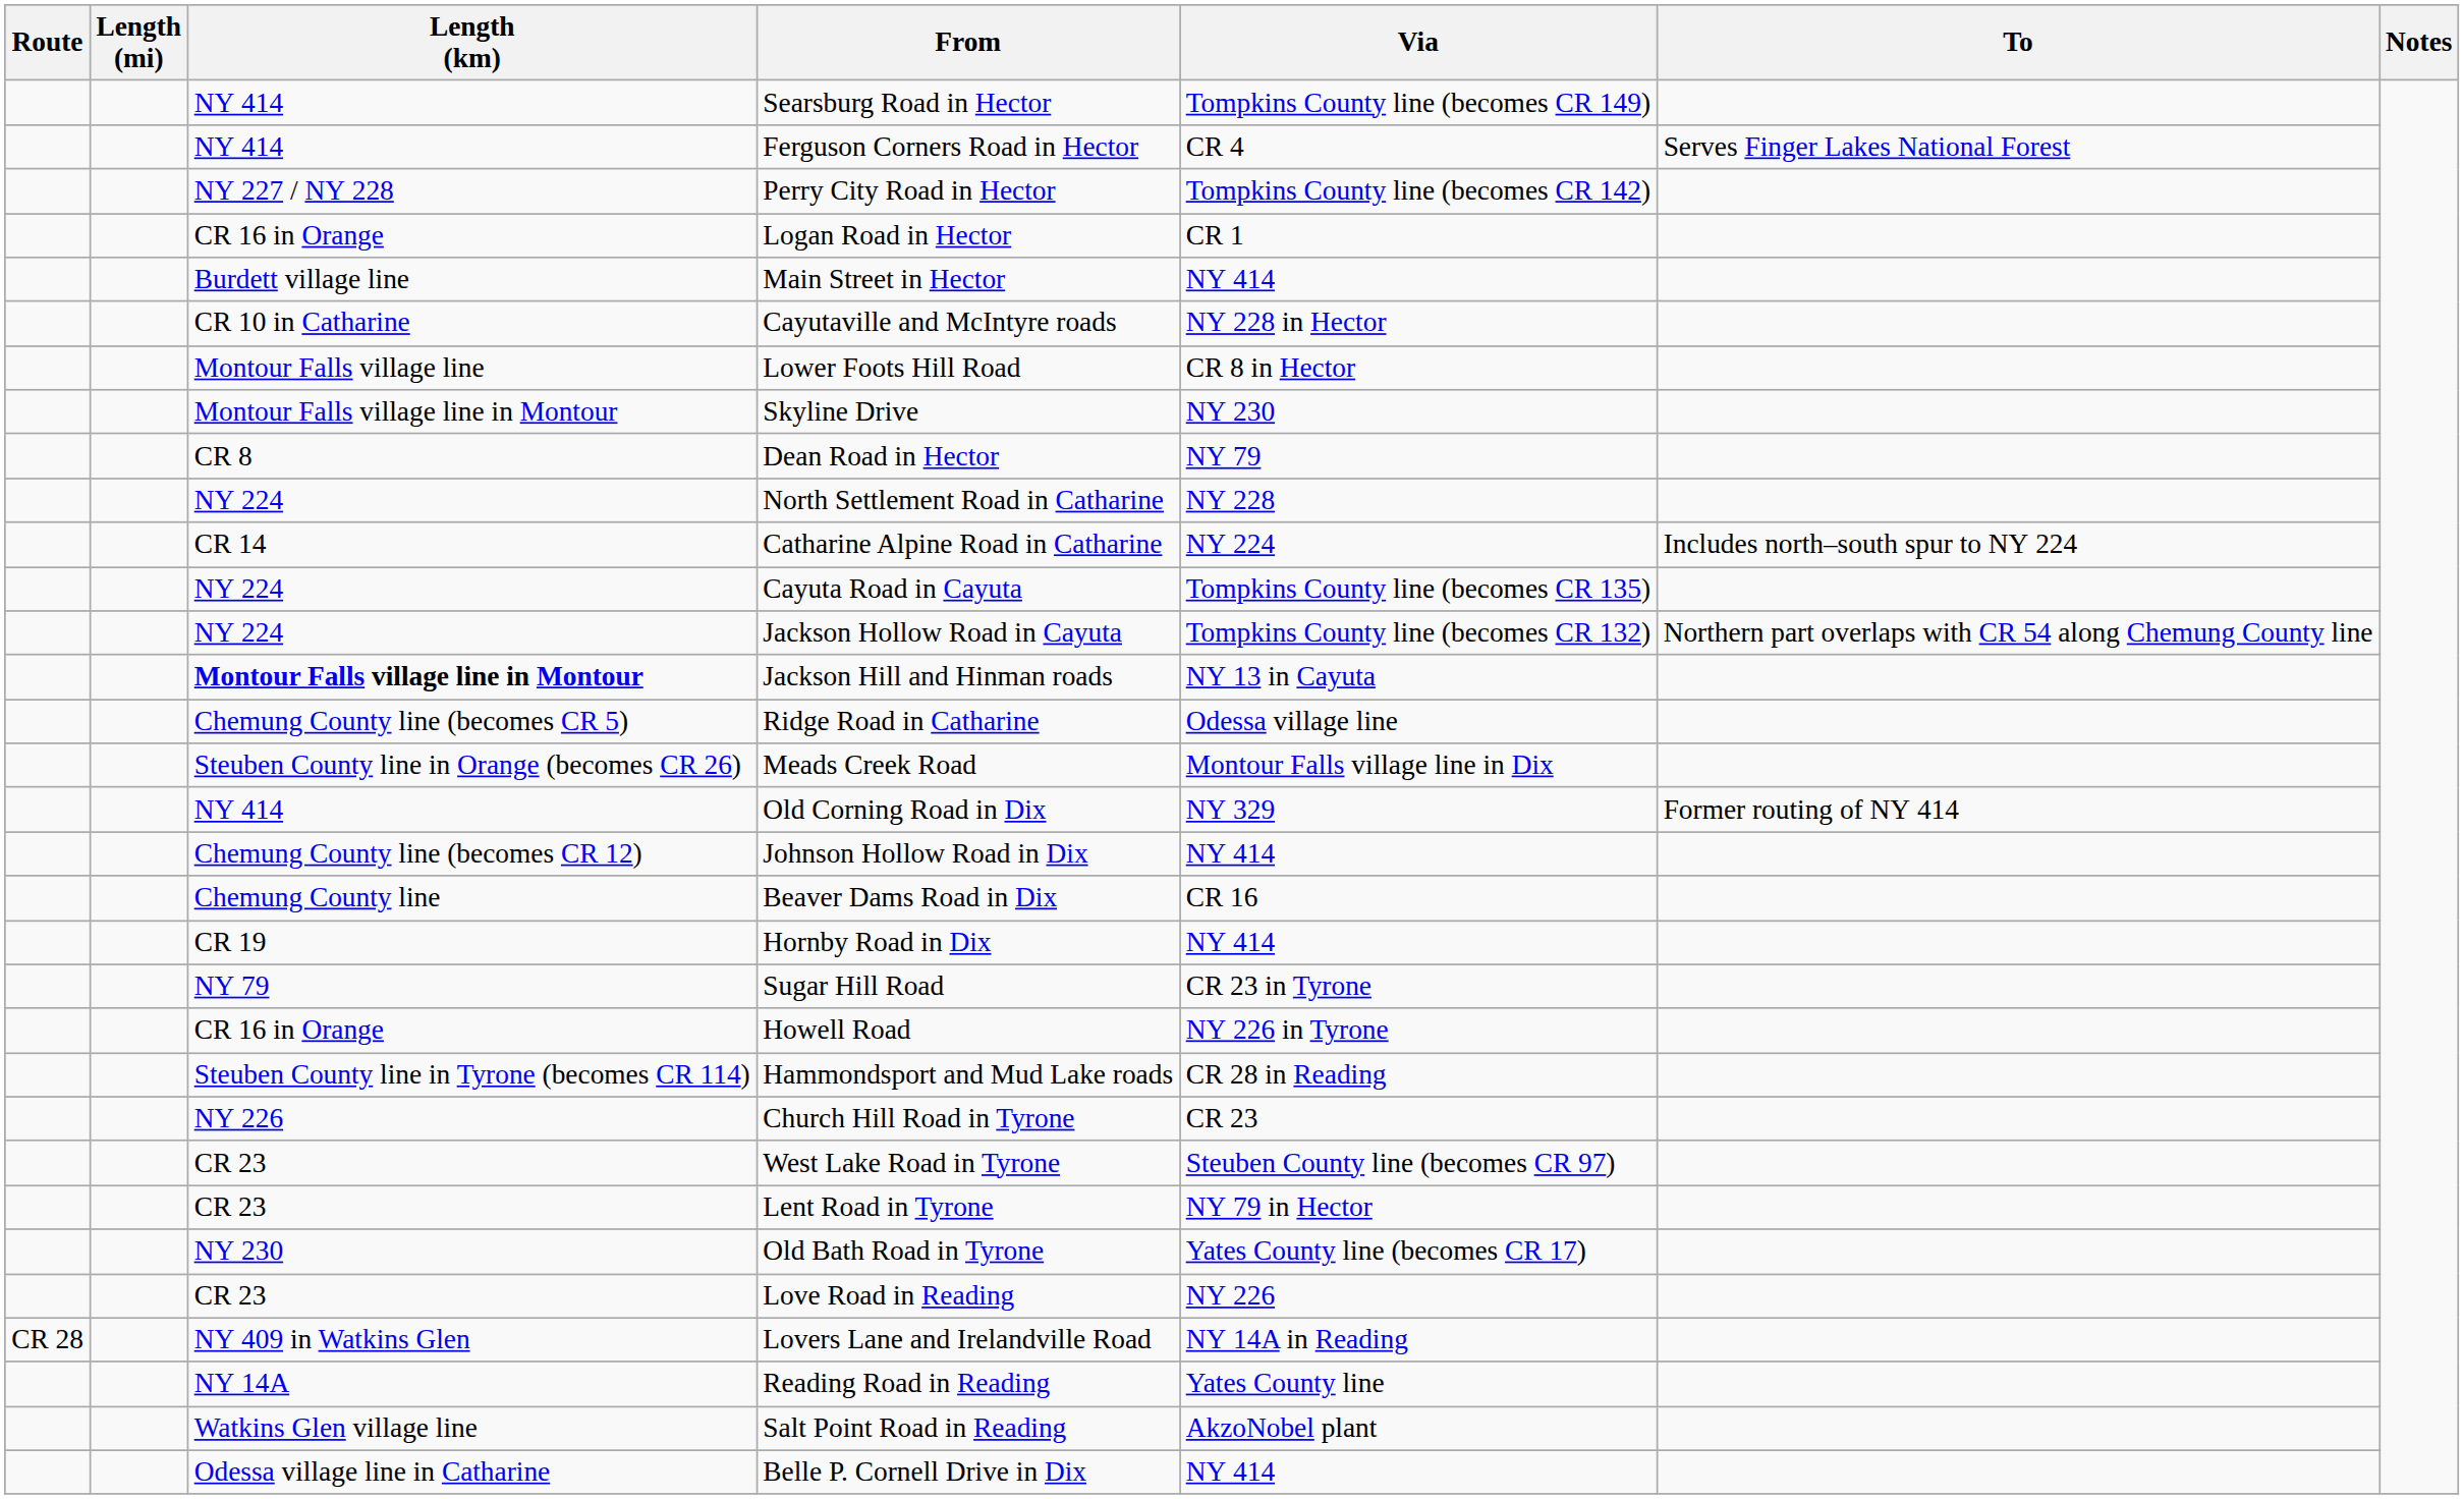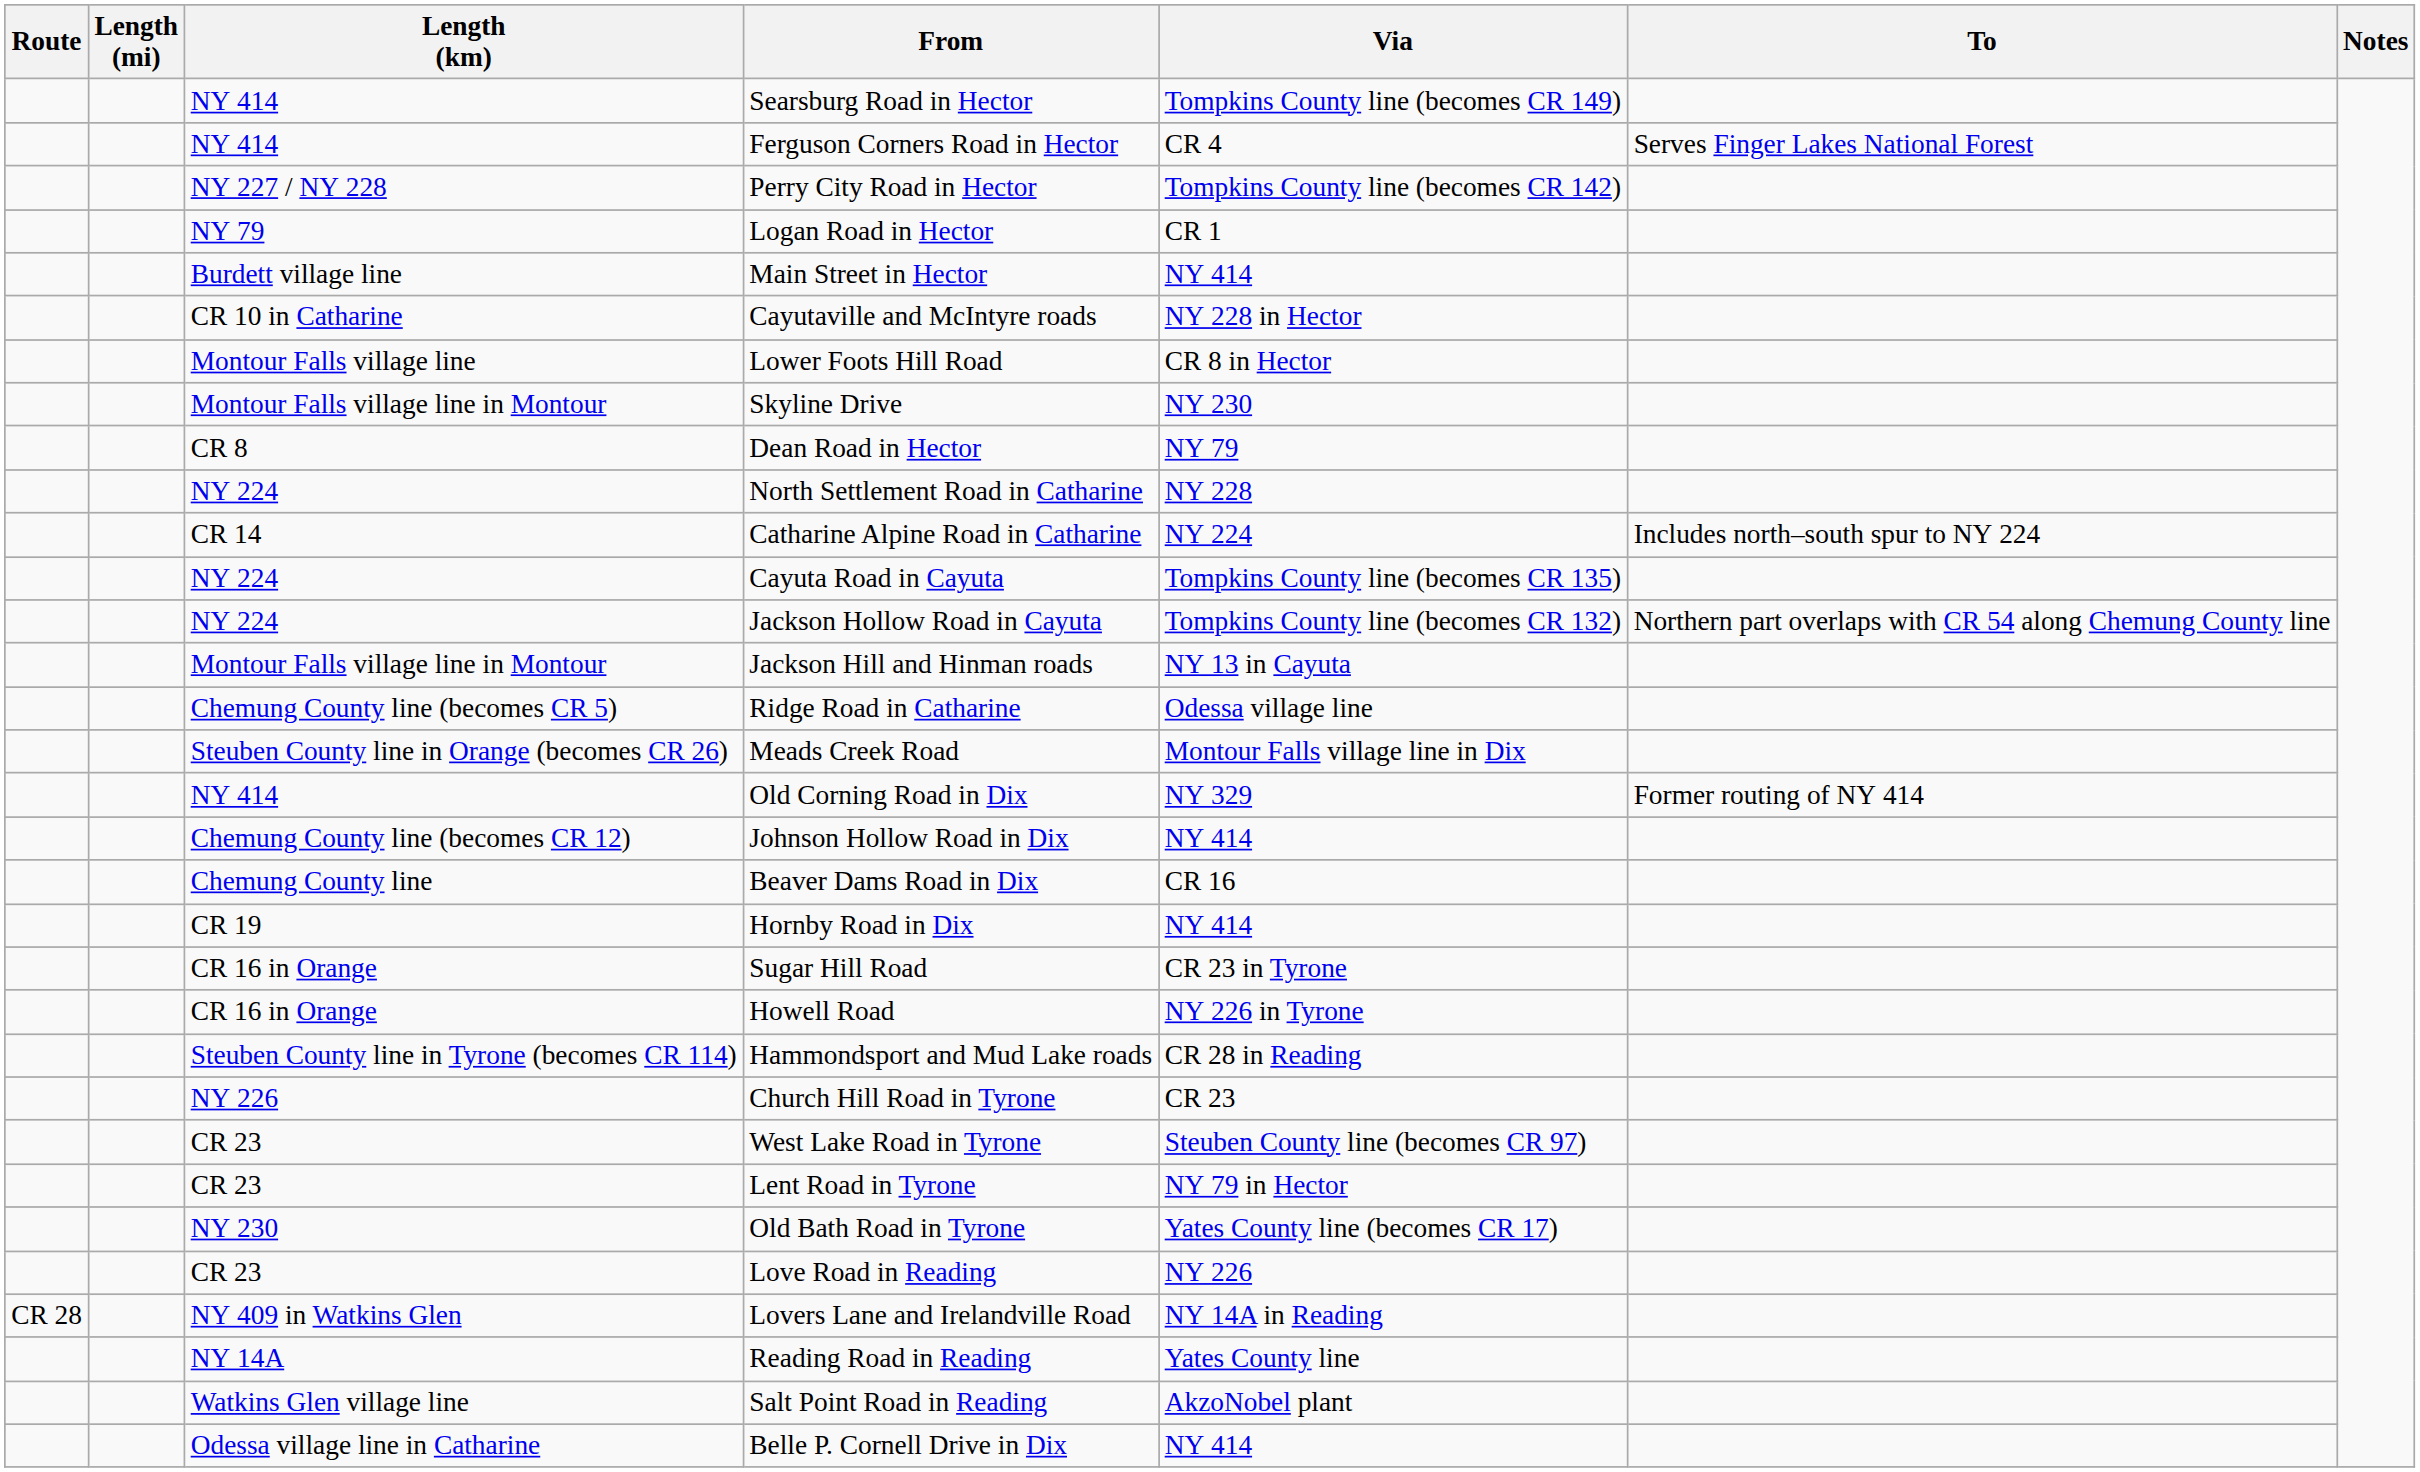 <table class="wikitable sortable">
 <tr>
 <th>Route</th>
 <th>Length<br>(mi)</th>
 <th>Length<br>(km)</th>
 <th class="unsortable">From</th>
 <th class="unsortable">Via</th>
 <th class="unsortable">To</th>
 <th class="unsortable">Notes</th>
 </tr>
 <tr>
 <td id="1"></td>
 <td></td>
 <td><a href='#'>NY&nbsp;414</a></td>
 <td>Searsburg Road in <a href='#'>Hector</a></td>
 <td><a href='#'>Tompkins County</a> line (becomes <a href='#'>CR 149</a>)</td>
 <td></td>
 </tr>
 <tr>
 <td id="2"></td>
 <td></td>
 <td><a href='#'>NY&nbsp;414</a></td>
 <td>Ferguson Corners Road in <a href='#'>Hector</a></td>
 <td>CR 4</td>
 <td>Serves <a href='#'>Finger Lakes National Forest</a></td>
 </tr>
 <tr>
 <td id="3"></td>
 <td></td>
 <td><a href='#'>NY&nbsp;227</a> / <a href='#'>NY&nbsp;228</a></td>
 <td>Perry City Road in <a href='#'>Hector</a></td>
 <td><a href='#'>Tompkins County</a> line (becomes <a href='#'>CR 142</a>)</td>
 <td></td>
 </tr>
 <tr>
 <td id="4"></td>
 <td></td>
-<td>CR 16 in <a href='#'>Orange</a></td>
+<td><a href='#'>NY&nbsp;79</a></td>
 <td>Logan Road in <a href='#'>Hector</a></td>
 <td>CR 1</td>
 <td></td>
 </tr>
 <tr>
 <td id="5"></td>
 <td></td>
 <td><a href='#'>Burdett</a> village line</td>
 <td>Main Street in <a href='#'>Hector</a></td>
 <td><a href='#'>NY&nbsp;414</a></td>
 <td></td>
 </tr>
 <tr>
 <td id="6"></td>
 <td></td>
 <td>CR 10 in <a href='#'>Catharine</a></td>
 <td>Cayutaville and McIntyre roads</td>
 <td><a href='#'>NY&nbsp;228</a> in <a href='#'>Hector</a></td>
 <td></td>
 </tr>
 <tr>
 <td id="7"></td>
 <td></td>
 <td><a href='#'>Montour Falls</a> village line</td>
 <td>Lower Foots Hill Road</td>
 <td>CR 8 in <a href='#'>Hector</a></td>
 <td></td>
 </tr>
 <tr>
 <td id="8"></td>
 <td></td>
 <td><a href='#'>Montour Falls</a> village line in <a href='#'>Montour</a></td>
 <td>Skyline Drive</td>
 <td><a href='#'>NY&nbsp;230</a></td>
 <td></td>
 </tr>
 <tr>
 <td id="9"></td>
 <td></td>
 <td>CR 8</td>
 <td>Dean Road in <a href='#'>Hector</a></td>
 <td><a href='#'>NY&nbsp;79</a></td>
 <td></td>
 </tr>
 <tr>
 <td id="10"></td>
 <td></td>
 <td><a href='#'>NY&nbsp;224</a></td>
 <td>North Settlement Road in <a href='#'>Catharine</a></td>
 <td><a href='#'>NY&nbsp;228</a></td>
 <td></td>
 </tr>
 <tr>
 <td id="11"></td>
 <td></td>
 <td>CR 14</td>
 <td>Catharine Alpine Road in <a href='#'>Catharine</a></td>
 <td><a href='#'>NY&nbsp;224</a></td>
 <td>Includes north–south spur to NY 224</td>
 </tr>
 <tr>
 <td id="12"></td>
 <td></td>
 <td><a href='#'>NY&nbsp;224</a></td>
 <td>Cayuta Road in <a href='#'>Cayuta</a></td>
 <td><a href='#'>Tompkins County</a> line (becomes <a href='#'>CR 135</a>)</td>
 <td></td>
 </tr>
 <tr>
 <td id="13"></td>
 <td></td>
 <td><a href='#'>NY&nbsp;224</a></td>
 <td>Jackson Hollow Road in <a href='#'>Cayuta</a></td>
 <td><a href='#'>Tompkins County</a> line (becomes <a href='#'>CR 132</a>)</td>
 <td>Northern part overlaps with <a href='#'>CR 54</a> along <a href='#'>Chemung County</a> line</td>
 </tr>
 <tr>
 <td id="14"></td>
 <td></td>
-<td><strong><a href='#'>Montour Falls</a> village line in <a href='#'>Montour</a></strong></td>
+<td><a href='#'>Montour Falls</a> village line in <a href='#'>Montour</a></td>
 <td>Jackson Hill and Hinman roads</td>
 <td><a href='#'>NY&nbsp;13</a> in <a href='#'>Cayuta</a></td>
 <td></td>
 </tr>
 <tr>
 <td id="15"></td>
 <td></td>
 <td><a href='#'>Chemung County</a> line (becomes <a href='#'>CR 5</a>)</td>
 <td>Ridge Road in <a href='#'>Catharine</a></td>
 <td><a href='#'>Odessa</a> village line</td>
 <td></td>
 </tr>
 <tr>
 <td id="16"></td>
 <td></td>
 <td><a href='#'>Steuben County</a> line in <a href='#'>Orange</a> (becomes <a href='#'>CR 26</a>)</td>
 <td>Meads Creek Road</td>
 <td><a href='#'>Montour Falls</a> village line in <a href='#'>Dix</a></td>
 <td></td>
 </tr>
 <tr>
 <td id="17"></td>
 <td></td>
 <td><a href='#'>NY&nbsp;414</a></td>
 <td>Old Corning Road in <a href='#'>Dix</a></td>
 <td><a href='#'>NY&nbsp;329</a></td>
 <td>Former routing of NY 414</td>
 </tr>
 <tr>
 <td id="18"></td>
 <td></td>
 <td><a href='#'>Chemung County</a> line (becomes <a href='#'>CR 12</a>)</td>
 <td>Johnson Hollow Road in <a href='#'>Dix</a></td>
 <td><a href='#'>NY&nbsp;414</a></td>
 <td></td>
 </tr>
 <tr>
 <td id="19"></td>
 <td></td>
 <td><a href='#'>Chemung County</a> line</td>
 <td>Beaver Dams Road in <a href='#'>Dix</a></td>
 <td>CR 16</td>
 <td></td>
 </tr>
 <tr>
 <td id="20"></td>
 <td></td>
 <td>CR 19</td>
 <td>Hornby Road in <a href='#'>Dix</a></td>
 <td><a href='#'>NY&nbsp;414</a></td>
 <td></td>
 </tr>
 <tr>
 <td id="21"></td>
 <td></td>
-<td><a href='#'>NY&nbsp;79</a></td>
+<td>CR 16 in <a href='#'>Orange</a></td>
 <td>Sugar Hill Road</td>
 <td>CR 23 in <a href='#'>Tyrone</a></td>
 <td></td>
 </tr>
 <tr>
 <td id="22"></td>
 <td></td>
 <td>CR 16 in <a href='#'>Orange</a></td>
 <td>Howell Road</td>
 <td><a href='#'>NY&nbsp;226</a> in <a href='#'>Tyrone</a></td>
 <td></td>
 </tr>
 <tr>
 <td id="23"></td>
 <td></td>
 <td><a href='#'>Steuben County</a> line in <a href='#'>Tyrone</a> (becomes <a href='#'>CR 114</a>)</td>
 <td>Hammondsport and Mud Lake roads</td>
 <td>CR 28 in <a href='#'>Reading</a></td>
 <td></td>
 </tr>
 <tr>
 <td id="23A"></td>
 <td></td>
 <td><a href='#'>NY&nbsp;226</a></td>
 <td>Church Hill Road in <a href='#'>Tyrone</a></td>
 <td>CR 23</td>
 <td></td>
 </tr>
 <tr>
 <td id="24"></td>
 <td></td>
 <td>CR 23</td>
 <td>West Lake Road in <a href='#'>Tyrone</a></td>
 <td><a href='#'>Steuben County</a> line (becomes <a href='#'>CR 97</a>)</td>
 <td></td>
 </tr>
 <tr>
 <td id="25"></td>
 <td></td>
 <td>CR 23</td>
 <td>Lent Road in <a href='#'>Tyrone</a></td>
 <td><a href='#'>NY&nbsp;79</a> in <a href='#'>Hector</a></td>
 <td></td>
 </tr>
 <tr>
 <td id="26"></td>
 <td></td>
 <td><a href='#'>NY&nbsp;230</a></td>
 <td>Old Bath Road in <a href='#'>Tyrone</a></td>
 <td><a href='#'>Yates County</a> line (becomes <a href='#'>CR 17</a>)</td>
 <td></td>
 </tr>
 <tr>
 <td id="27"></td>
 <td></td>
 <td>CR 23</td>
 <td>Love Road in <a href='#'>Reading</a></td>
 <td><a href='#'>NY&nbsp;226</a></td>
 <td></td>
 </tr>
 <tr>
 <td id="28"> CR 28</td>
 <td></td>
 <td><a href='#'>NY&nbsp;409</a> in <a href='#'>Watkins Glen</a></td>
 <td>Lovers Lane and Irelandville Road</td>
 <td><a href='#'>NY&nbsp;14A</a> in <a href='#'>Reading</a></td>
 <td></td>
 </tr>
 <tr>
 <td id="29"></td>
 <td></td>
 <td><a href='#'>NY&nbsp;14A</a></td>
 <td>Reading Road in <a href='#'>Reading</a></td>
 <td><a href='#'>Yates County</a> line</td>
 <td></td>
 </tr>
 <tr>
 <td id="30"></td>
 <td></td>
 <td><a href='#'>Watkins Glen</a> village line</td>
 <td>Salt Point Road in <a href='#'>Reading</a></td>
 <td><a href='#'>AkzoNobel</a> plant</td>
 <td></td>
 </tr>
 <tr>
 <td id="31"></td>
 <td></td>
 <td><a href='#'>Odessa</a> village line in <a href='#'>Catharine</a></td>
 <td>Belle P. Cornell Drive in <a href='#'>Dix</a></td>
 <td><a href='#'>NY&nbsp;414</a></td>
 <td></td>
 </tr>
 </table>
